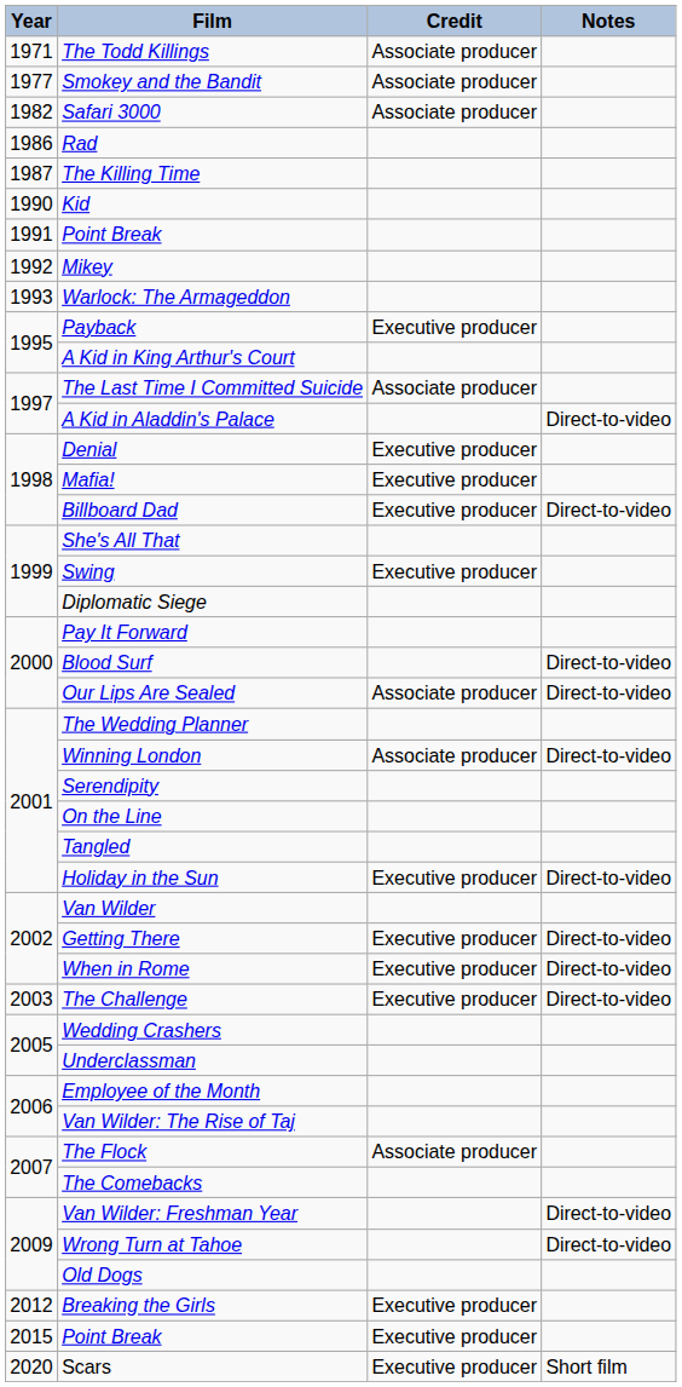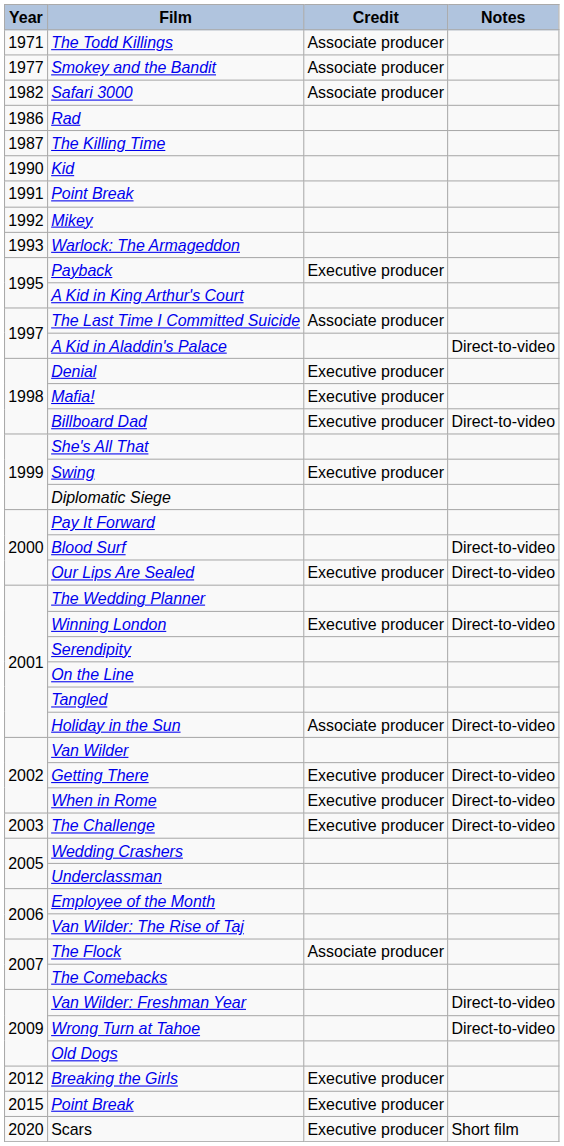 <table class="wikitable" style="font-size:95%;">
 <tr>
 <th style="background:#B0C4DE;">Year</th>
 <th style="background:#B0C4DE;">Film</th>
 <th style="background:#B0C4DE;">Credit</th>
 <th style="background:#B0C4DE;">Notes</th>
 </tr>
 <tr>
 <td>1971</td>
 <td><em><a href='#'>The Todd Killings</a></em></td>
 <td>Associate producer</td>
 <td></td>
 </tr>
 <tr>
 <td>1977</td>
 <td><em><a href='#'>Smokey and the Bandit</a></em></td>
 <td>Associate producer</td>
 <td></td>
 </tr>
 <tr>
 <td>1982</td>
 <td><em><a href='#'>Safari 3000</a></em></td>
 <td>Associate producer</td>
 <td></td>
 </tr>
 <tr>
 <td>1986</td>
 <td><em><a href='#'>Rad</a></em></td>
 <td></td>
 <td></td>
 </tr>
 <tr>
 <td>1987</td>
 <td><em><a href='#'>The Killing Time</a></em></td>
 <td></td>
 <td></td>
 </tr>
 <tr>
 <td>1990</td>
 <td><em><a href='#'>Kid</a></em></td>
 <td></td>
 <td></td>
 </tr>
 <tr>
 <td>1991</td>
 <td><em><a href='#'>Point Break</a></em></td>
 <td></td>
 <td></td>
 </tr>
 <tr>
 <td>1992</td>
 <td><em><a href='#'>Mikey</a></em></td>
 <td></td>
 <td></td>
 </tr>
 <tr>
 <td>1993</td>
 <td><em><a href='#'>Warlock: The Armageddon</a></em></td>
 <td></td>
 <td></td>
 </tr>
 <tr>
 <td rowspan=2>1995</td>
 <td><em><a href='#'>Payback</a></em></td>
 <td>Executive producer</td>
 <td></td>
 </tr>
 <tr>
 <td><em><a href='#'>A Kid in King Arthur's Court</a></em></td>
 <td></td>
 <td></td>
 </tr>
 <tr>
 <td rowspan=2>1997</td>
 <td><em><a href='#'>The Last Time I Committed Suicide</a></em></td>
 <td>Associate producer</td>
 <td></td>
 </tr>
 <tr>
 <td><em><a href='#'>A Kid in Aladdin's Palace</a></em></td>
 <td></td>
 <td>Direct-to-video</td>
 </tr>
 <tr>
 <td rowspan=3>1998</td>
 <td><em><a href='#'>Denial</a></em></td>
 <td>Executive producer</td>
 <td></td>
 </tr>
 <tr>
 <td><em><a href='#'>Mafia!</a></em></td>
 <td>Executive producer</td>
 <td></td>
 </tr>
 <tr>
 <td><em><a href='#'>Billboard Dad</a></em></td>
 <td>Executive producer</td>
 <td>Direct-to-video</td>
 </tr>
 <tr>
 <td rowspan=3>1999</td>
 <td><em><a href='#'>She's All That</a></em></td>
 <td></td>
 <td></td>
 </tr>
 <tr>
 <td><em><a href='#'>Swing</a></em></td>
 <td>Executive producer</td>
 <td></td>
 </tr>
 <tr>
 <td><em>Diplomatic Siege</em></td>
 <td></td>
 <td></td>
 </tr>
 <tr>
 <td rowspan=3>2000</td>
 <td><em><a href='#'>Pay It Forward</a></em></td>
 <td></td>
 <td></td>
 </tr>
 <tr>
 <td><em><a href='#'>Blood Surf</a></em></td>
 <td></td>
 <td>Direct-to-video</td>
 </tr>
 <tr>
 <td><em><a href='#'>Our Lips Are Sealed</a></em></td>
-<td>Associate producer</td>
+<td>Executive producer</td>
 <td>Direct-to-video<br></td>
 </tr>
 <tr>
 <td rowspan=6>2001</td>
 <td><em><a href='#'>The Wedding Planner</a></em></td>
 <td></td>
 <td></td>
 </tr>
 <tr>
 <td><em><a href='#'>Winning London</a></em></td>
-<td>Associate producer</td>
+<td>Executive producer</td>
 <td>Direct-to-video<br></td>
 </tr>
 <tr>
 <td><em><a href='#'>Serendipity</a></em></td>
 <td></td>
 <td></td>
 </tr>
 <tr>
 <td><em><a href='#'>On the Line</a></em></td>
 <td></td>
 <td></td>
 </tr>
 <tr>
 <td><em><a href='#'>Tangled</a></em></td>
 <td></td>
 <td></td>
 </tr>
 <tr>
 <td><em><a href='#'>Holiday in the Sun</a></em></td>
-<td>Executive producer</td>
+<td>Associate producer</td>
 <td>Direct-to-video<br></td>
 </tr>
 <tr>
 <td rowspan=3>2002</td>
 <td><em><a href='#'>Van Wilder</a></em></td>
 <td></td>
 <td></td>
 </tr>
 <tr>
 <td><em><a href='#'>Getting There</a></em></td>
 <td>Executive producer</td>
 <td>Direct-to-video<br></td>
 </tr>
 <tr>
 <td><em><a href='#'>When in Rome</a></em></td>
 <td>Executive producer</td>
 <td>Direct-to-video<br></td>
 </tr>
 <tr>
 <td>2003</td>
 <td><em><a href='#'>The Challenge</a></em></td>
 <td>Executive producer</td>
 <td>Direct-to-video<br></td>
 </tr>
 <tr>
 <td rowspan=2>2005</td>
 <td><em><a href='#'>Wedding Crashers</a></em></td>
 <td></td>
 <td></td>
 </tr>
 <tr>
 <td><em><a href='#'>Underclassman</a></em></td>
 <td></td>
 <td></td>
 </tr>
 <tr>
 <td rowspan=2>2006</td>
 <td><em><a href='#'>Employee of the Month</a></em></td>
 <td></td>
 <td></td>
 </tr>
 <tr>
 <td><em><a href='#'>Van Wilder: The Rise of Taj</a></em></td>
 <td></td>
 <td></td>
 </tr>
 <tr>
 <td rowspan=2>2007</td>
 <td><em><a href='#'>The Flock</a></em></td>
 <td>Associate producer</td>
 <td></td>
 </tr>
 <tr>
 <td><em><a href='#'>The Comebacks</a></em></td>
 <td></td>
 <td></td>
 </tr>
 <tr>
 <td rowspan=3>2009</td>
 <td><em><a href='#'>Van Wilder: Freshman Year</a></em></td>
 <td></td>
 <td>Direct-to-video<br></td>
 </tr>
 <tr>
 <td><em><a href='#'>Wrong Turn at Tahoe</a></em></td>
 <td></td>
 <td>Direct-to-video<br></td>
 </tr>
 <tr>
 <td><em><a href='#'>Old Dogs</a></em></td>
 <td></td>
 <td></td>
 </tr>
 <tr>
 <td>2012</td>
 <td><em><a href='#'>Breaking the Girls</a></em></td>
 <td>Executive producer</td>
 <td></td>
 </tr>
 <tr>
 <td>2015</td>
 <td><em><a href='#'>Point Break</a></em></td>
 <td>Executive producer</td>
 <td></td>
 </tr>
 <tr>
 <td>2020</td>
 <td>Scars</td>
 <td>Executive producer</td>
 <td>Short film</td>
 </tr>
 </table>
